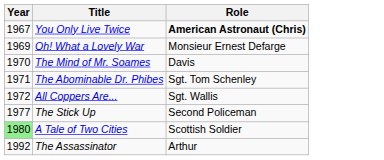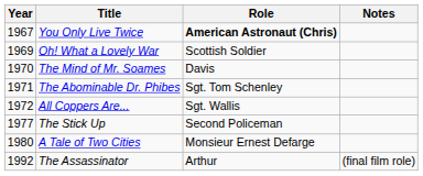 <table class="wikitable">
 <tr>
 <th>Year</th>
 <th>Title</th>
 <th>Role</th>
+<th>Notes</th>
 </tr>
 <tr>
 <td>1967</td>
 <td><em><a href='#'>You Only Live Twice</a></em></td>
 <td><strong>American Astronaut (Chris)</strong></td>
+<td></td>
 </tr>
 <tr>
 <td>1969</td>
 <td><em><a href='#'>Oh! What a Lovely War</a></em></td>
-<td>Monsieur Ernest Defarge</td>
+<td>Scottish Soldier</td>
+<td></td>
 </tr>
 <tr>
 <td>1970</td>
 <td><em><a href='#'>The Mind of Mr. Soames</a></em></td>
 <td>Davis</td>
+<td></td>
 </tr>
 <tr>
 <td>1971</td>
 <td><em><a href='#'>The Abominable Dr. Phibes</a></em></td>
 <td>Sgt. Tom Schenley</td>
+<td></td>
 </tr>
 <tr>
 <td>1972</td>
 <td><em><a href='#'>All Coppers Are...</a></em></td>
 <td>Sgt. Wallis</td>
+<td></td>
 </tr>
 <tr>
 <td>1977</td>
 <td><em>The Stick Up</em></td>
 <td>Second Policeman</td>
+<td></td>
 </tr>
 <tr>
-<td style="background: lightgreen;">1980</td>
+<td>1980</td>
 <td><em><a href='#'>A Tale of Two Cities</a></em></td>
-<td>Scottish Soldier</td>
+<td>Monsieur Ernest Defarge</td>
+<td></td>
 </tr>
 <tr>
 <td>1992</td>
 <td><em>The Assassinator</em></td>
 <td>Arthur</td>
+<td>(final film role)</td>
 </tr>
 </table>
